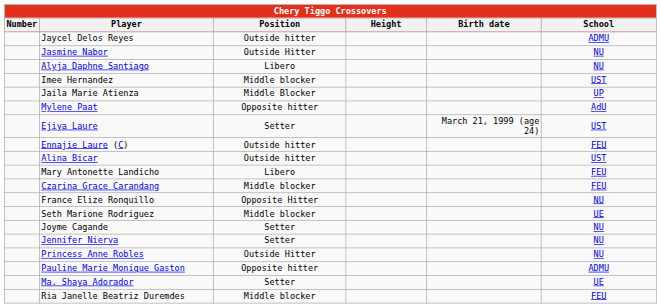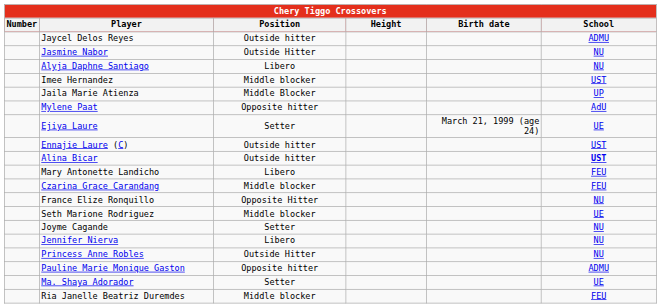 <table class="wikitable sortable" style="font-size:95%; text-align:left;">
 <tr>
 <th colspan="6" style= "background:#E42F1C; color:white; text-align: center"><strong>Chery Tiggo Crossovers</strong></th>
 </tr>
 <tr style="background:red;">
 <th style= "align=center; width:2em;">Number</th>
 <th style= "align=center;width:20em;">Player</th>
 <th style= "align=center; width:15em;">Position</th>
 <th style= "align=center; width:9em;">Height</th>
 <th style= "align=center; width:13em;">Birth date</th>
 <th style= "align=center; width:13em;">School</th>
 </tr>
 <tr align=center>
 <td></td>
 <td align=left> Jaycel Delos Reyes</td>
 <td>Outside hitter</td>
 <td></td>
 <td></td>
 <td><a href='#'>ADMU</a></td>
 </tr>
 <tr align=center>
 <td></td>
 <td align=left> <a href='#'>Jasmine Nabor</a></td>
 <td>Outside Hitter</td>
 <td></td>
 <td align=right></td>
 <td><a href='#'>NU</a></td>
 </tr>
 <tr align=center>
 <td></td>
 <td align=left> <a href='#'>Alyja Daphne Santiago</a></td>
 <td>Libero</td>
 <td></td>
 <td align=right></td>
 <td><a href='#'>NU</a></td>
 </tr>
 <tr align=center>
 <td></td>
 <td align=left> Imee Hernandez</td>
 <td>Middle blocker</td>
 <td></td>
 <td align=right></td>
 <td><a href='#'>UST</a></td>
 </tr>
 <tr align=center>
 <td></td>
 <td align=left> Jaila Marie Atienza</td>
 <td>Middle Blocker</td>
 <td></td>
 <td align=right></td>
 <td><a href='#'>UP</a></td>
 </tr>
 <tr align=center>
 <td></td>
 <td align=left> <a href='#'>Mylene Paat</a></td>
 <td>Opposite hitter</td>
 <td></td>
 <td align=right></td>
 <td><a href='#'>AdU</a></td>
 </tr>
 <tr align=center>
 <td></td>
 <td align=left> <a href='#'>Ejiya Laure</a></td>
 <td>Setter</td>
 <td></td>
 <td align=right>March 21, 1999 (age 24)</td>
-<td><a href='#'>UST</a></td>
+<td><a href='#'>UE</a></td>
 </tr>
 <tr align=center>
 <td></td>
 <td align=left> <a href='#'>Ennajie Laure</a> (<a href='#'>C</a>)</td>
 <td>Outside hitter</td>
 <td></td>
 <td align=right></td>
-<td><a href='#'>FEU</a></td>
+<td><a href='#'>UST</a></td>
 </tr>
 <tr align=center>
 <td></td>
 <td align=left> <a href='#'>Alina Bicar</a></td>
 <td>Outside hitter</td>
 <td></td>
 <td align=right></td>
-<td><a href='#'>UST</a></td>
+<td><strong><a href='#'>UST</a></strong></td>
 </tr>
 <tr align=center>
 <td></td>
 <td align=left> Mary Antonette Landicho</td>
 <td>Libero</td>
 <td></td>
 <td></td>
 <td><a href='#'>FEU</a></td>
 </tr>
 <tr align=center>
 <td></td>
 <td align=left> <a href='#'>Czarina Grace Carandang</a></td>
 <td>Middle blocker</td>
 <td></td>
 <td align=right></td>
 <td><a href='#'>FEU</a></td>
 </tr>
 <tr align=center>
 <td></td>
 <td align=left> France Elize Ronquillo</td>
 <td>Opposite Hitter</td>
 <td></td>
 <td></td>
 <td><a href='#'>NU</a></td>
 </tr>
 <tr align=center>
 <td></td>
 <td align=left> Seth Marione Rodriguez</td>
 <td>Middle blocker</td>
 <td></td>
 <td align=right></td>
 <td><a href='#'>UE</a></td>
 </tr>
 <tr align=center>
 <td></td>
 <td align=left> Joyme Cagande</td>
 <td>Setter</td>
 <td></td>
 <td></td>
 <td><a href='#'>NU</a></td>
 </tr>
 <tr align=center>
 <td></td>
 <td align=left> <a href='#'>Jennifer Nierva</a></td>
-<td>Setter</td>
+<td>Libero</td>
 <td></td>
 <td align=right></td>
 <td><a href='#'>NU</a></td>
 </tr>
 <tr align=center>
 <td></td>
 <td align=left> <a href='#'>Princess Anne Robles</a></td>
 <td>Outside Hitter</td>
 <td></td>
 <td align=right></td>
 <td><a href='#'>NU</a></td>
 </tr>
 <tr align=center>
 <td></td>
 <td align=left> <a href='#'>Pauline Marie Monique Gaston</a></td>
 <td>Opposite hitter</td>
 <td></td>
 <td align=right></td>
 <td><a href='#'>ADMU</a></td>
 </tr>
 <tr align=center>
 <td></td>
 <td align=left> <a href='#'>Ma. Shaya Adorador</a></td>
 <td>Setter</td>
 <td></td>
 <td align=right></td>
 <td><a href='#'>UE</a></td>
 </tr>
 <tr align=center>
 <td></td>
 <td align=left> Ria Janelle Beatriz Duremdes</td>
 <td>Middle blocker</td>
 <td></td>
 <td align=right></td>
 <td><a href='#'>FEU</a></td>
 </tr>
 </table>
